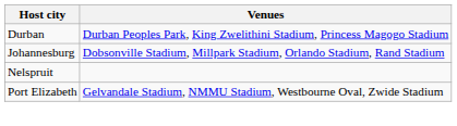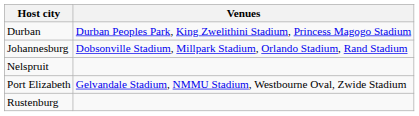 <table class="wikitable">
 <tr>
 <th>Host city</th>
 <th>Venues</th>
 </tr>
 <tr>
 <td>Durban</td>
 <td><a href='#'>Durban Peoples Park</a>, <a href='#'>King Zwelithini Stadium</a>, <a href='#'>Princess Magogo Stadium</a></td>
 </tr>
 <tr>
 <td>Johannesburg</td>
 <td><a href='#'>Dobsonville Stadium</a>, <a href='#'>Millpark Stadium</a>, <a href='#'>Orlando Stadium</a>, <a href='#'>Rand Stadium</a></td>
 </tr>
 <tr>
 <td>Nelspruit</td>
 <td></td>
 </tr>
 <tr>
 <td>Port Elizabeth</td>
 <td><a href='#'>Gelvandale Stadium</a>, <a href='#'>NMMU Stadium</a>, Westbourne Oval, Zwide Stadium</td>
 </tr>
+<tr>
+<td>Rustenburg</td>
+<td></td>
+</tr>
 </table>
